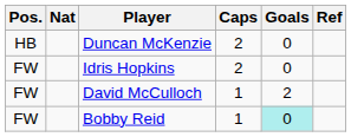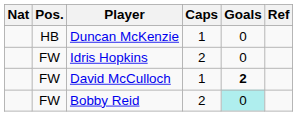 <table class="wikitable"  style="text-align:center; border:1px #aaa solid;">
 <tr>
+<th>Nat</th>
 <th>Pos.</th>
-<th>Nat</th>
 <th>Player</th>
 <th>Caps</th>
 <th>Goals</th>
 <th>Ref</th>
 </tr>
 <tr>
+<td></td>
 <td>HB</td>
-<td></td>
 <td style="text-align:left;"><a href='#'>Duncan McKenzie</a></td>
-<td>2</td>
+<td>1</td>
 <td>0</td>
 <td></td>
 </tr>
 <tr>
+<td></td>
 <td>FW</td>
-<td></td>
 <td style="text-align:left;"><a href='#'>Idris Hopkins</a></td>
 <td>2</td>
 <td>0</td>
 <td></td>
 </tr>
 <tr>
+<td></td>
 <td>FW</td>
-<td></td>
 <td style="text-align:left;"><a href='#'>David McCulloch</a></td>
 <td>1</td>
-<td>2</td>
+<td><strong>2</strong></td>
 <td></td>
 </tr>
 <tr>
+<td></td>
 <td>FW</td>
-<td></td>
 <td style="text-align:left;"><a href='#'>Bobby Reid</a></td>
-<td>1</td>
+<td>2</td>
 <td style="background: paleturquoise;">0</td>
 <td></td>
 </tr>
 </table>
